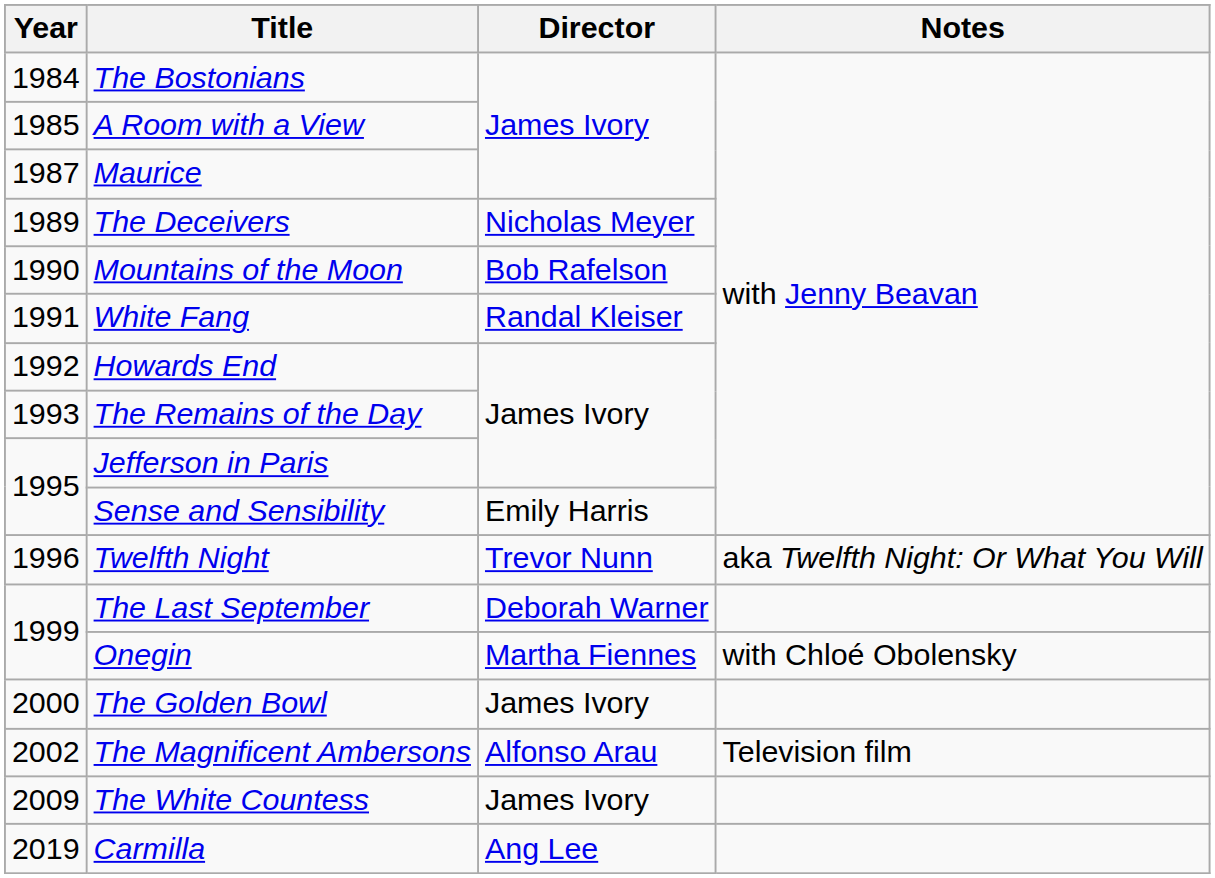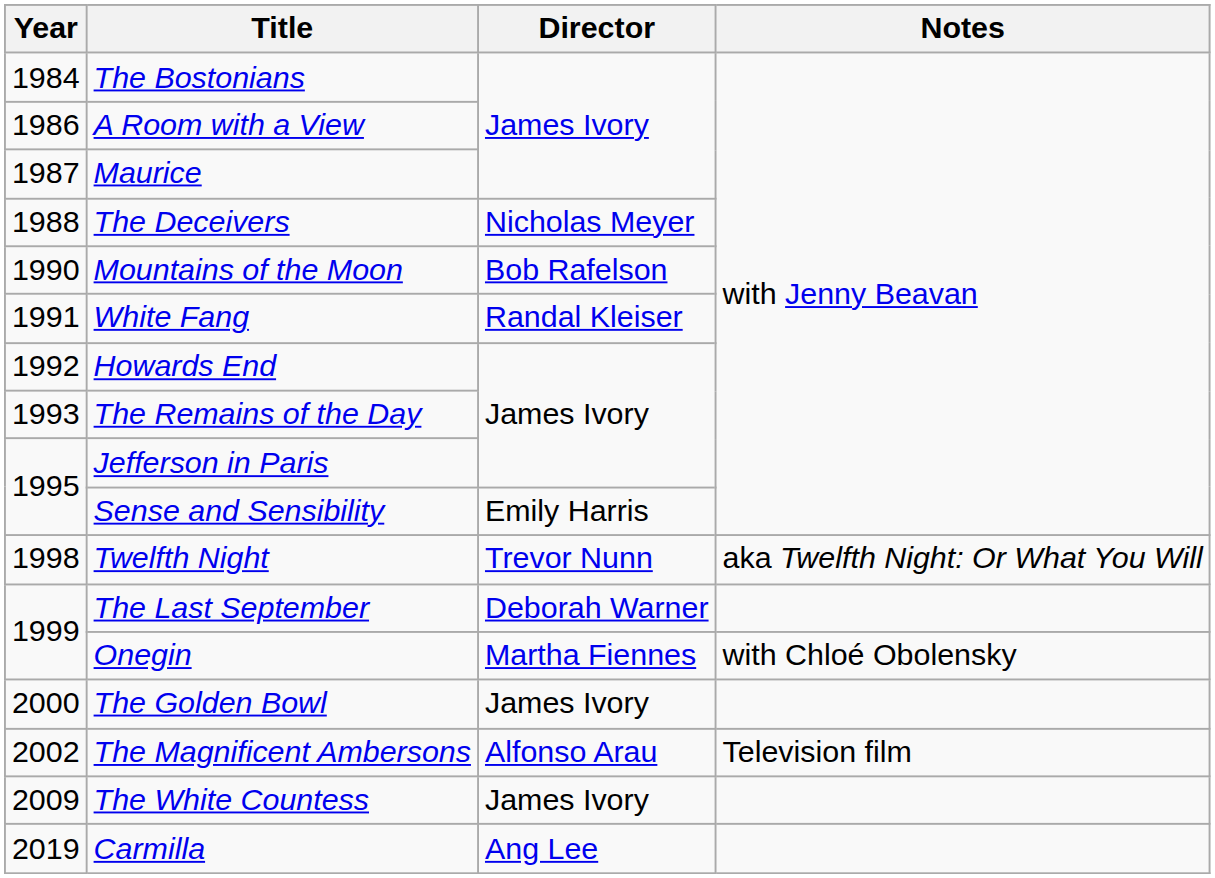 <table class="wikitable sortable">
 <tr>
 <th>Year</th>
 <th>Title</th>
 <th>Director</th>
 <th class="unsortable">Notes</th>
 </tr>
 <tr>
 <td>1984</td>
 <td><em><a href='#'>The Bostonians</a></em></td>
 <td rowspan="3"><a href='#'>James Ivory</a></td>
 <td rowspan="10">with <a href='#'>Jenny Beavan</a></td>
 </tr>
 <tr>
-<td>1985</td>
+<td>1986</td>
 <td><em><a href='#'>A Room with a View</a></em></td>
 </tr>
 <tr>
 <td>1987</td>
 <td><em><a href='#'>Maurice</a></em></td>
 </tr>
 <tr>
-<td>1989</td>
+<td>1988</td>
 <td><em><a href='#'>The Deceivers</a></em></td>
 <td><a href='#'>Nicholas Meyer</a></td>
 </tr>
 <tr>
 <td>1990</td>
 <td><em><a href='#'>Mountains of the Moon</a></em></td>
 <td><a href='#'>Bob Rafelson</a></td>
 </tr>
 <tr>
 <td>1991</td>
 <td><em><a href='#'>White Fang</a></em></td>
 <td><a href='#'>Randal Kleiser</a></td>
 </tr>
 <tr>
 <td>1992</td>
 <td><em><a href='#'>Howards End</a></em></td>
 <td rowspan="3">James Ivory</td>
 </tr>
 <tr>
 <td>1993</td>
 <td><em><a href='#'>The Remains of the Day</a></em></td>
 </tr>
 <tr>
 <td rowspan="2">1995</td>
 <td><em><a href='#'>Jefferson in Paris</a></em></td>
 </tr>
 <tr>
 <td><em><a href='#'>Sense and Sensibility</a></em></td>
 <td>Emily Harris</td>
 </tr>
 <tr>
-<td>1996</td>
+<td>1998</td>
 <td><em><a href='#'>Twelfth Night</a></em></td>
 <td><a href='#'>Trevor Nunn</a></td>
 <td>aka <em>Twelfth Night: Or What You Will</em></td>
 </tr>
 <tr>
 <td rowspan="2">1999</td>
 <td><em><a href='#'>The Last September</a></em></td>
 <td><a href='#'>Deborah Warner</a></td>
 <td></td>
 </tr>
 <tr>
 <td><em><a href='#'>Onegin</a></em></td>
 <td><a href='#'>Martha Fiennes</a></td>
 <td>with Chloé Obolensky</td>
 </tr>
 <tr>
 <td>2000</td>
 <td><em><a href='#'>The Golden Bowl</a></em></td>
 <td>James Ivory</td>
 <td></td>
 </tr>
 <tr>
 <td>2002</td>
 <td><em><a href='#'>The Magnificent Ambersons</a></em></td>
 <td><a href='#'>Alfonso Arau</a></td>
 <td>Television film</td>
 </tr>
 <tr>
 <td>2009</td>
 <td><em><a href='#'>The White Countess</a></em></td>
 <td>James Ivory</td>
 <td></td>
 </tr>
 <tr>
 <td>2019</td>
 <td><em><a href='#'>Carmilla</a></em></td>
 <td><a href='#'>Ang Lee</a></td>
 <td></td>
 </tr>
 </table>
